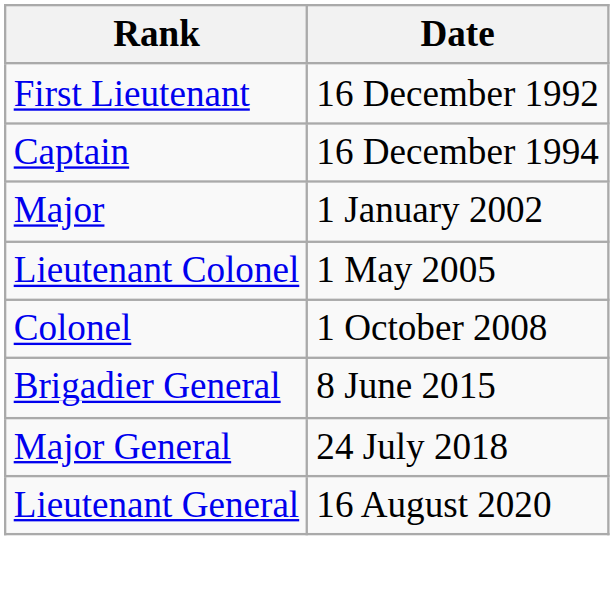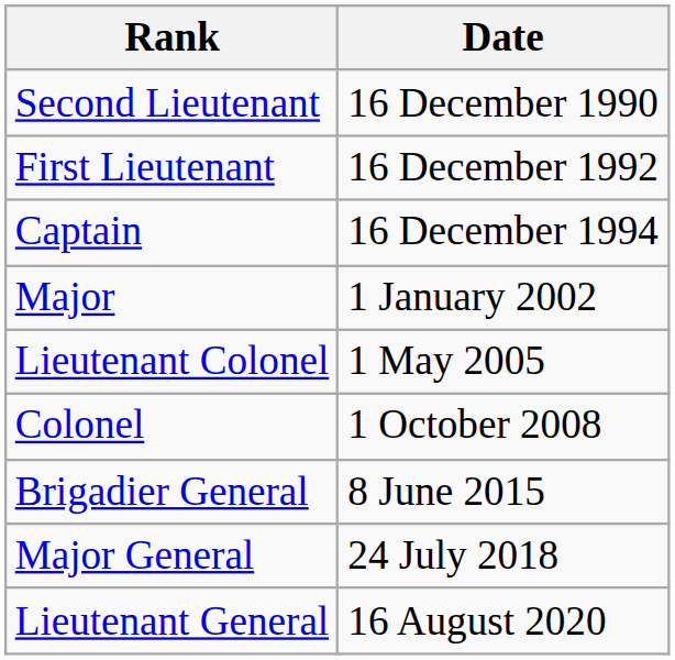 <table class="wikitable">
 <tr>
 <th>Rank</th>
 <th>Date</th>
+</tr>
+<tr>
+<td> <a href='#'>Second Lieutenant</a></td>
+<td>16 December 1990</td>
 </tr>
 <tr>
 <td> <a href='#'>First Lieutenant</a></td>
 <td>16 December 1992</td>
 </tr>
 <tr>
 <td> <a href='#'>Captain</a></td>
 <td>16 December 1994</td>
 </tr>
 <tr>
 <td> <a href='#'>Major</a></td>
 <td>1 January 2002</td>
 </tr>
 <tr>
 <td> <a href='#'>Lieutenant Colonel</a></td>
 <td>1 May 2005</td>
 </tr>
 <tr>
 <td> <a href='#'>Colonel</a></td>
 <td>1 October 2008</td>
 </tr>
 <tr>
 <td> <a href='#'>Brigadier General</a></td>
 <td>8 June 2015</td>
 </tr>
 <tr>
 <td> <a href='#'>Major General</a></td>
 <td>24 July 2018</td>
 </tr>
 <tr>
 <td> <a href='#'>Lieutenant General</a></td>
 <td>16 August 2020</td>
 </tr>
 </table>
